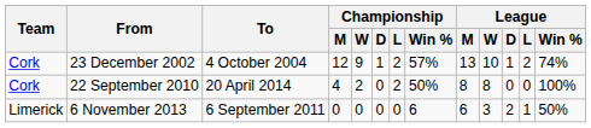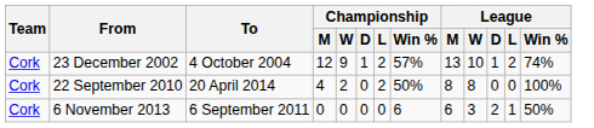 <table class="wikitable">
 <tr>
 <th rowspan="2">Team</th>
 <th rowspan="2">From</th>
 <th rowspan="2">To</th>
 <th colspan="5">Championship</th>
 <th colspan="5">League</th>
 </tr>
 <tr>
 <th>M</th>
 <th>W</th>
 <th>D</th>
 <th>L</th>
 <th>Win %</th>
 <th>M</th>
 <th>W</th>
 <th>D</th>
 <th>L</th>
 <th>Win %</th>
 </tr>
 <tr>
 <td><a href='#'>Cork</a></td>
 <td>23 December 2002</td>
 <td>4 October 2004</td>
 <td>12</td>
 <td>9</td>
 <td>1</td>
 <td>2</td>
 <td>57%</td>
 <td>13</td>
 <td>10</td>
 <td>1</td>
 <td>2</td>
 <td>74%</td>
 </tr>
 <tr>
 <td><a href='#'>Cork</a></td>
 <td>22 September 2010</td>
 <td>20 April 2014</td>
 <td>4</td>
 <td>2</td>
 <td>0</td>
 <td>2</td>
 <td>50%</td>
 <td>8</td>
 <td>8</td>
 <td>0</td>
 <td>0</td>
 <td>100%</td>
 </tr>
 <tr>
-<td>Limerick</td>
+<td><a href='#'>Cork</a></td>
 <td>6 November 2013</td>
 <td>6 September 2011</td>
 <td>0</td>
 <td>0</td>
 <td>0</td>
 <td>0</td>
 <td>6</td>
 <td>6</td>
 <td>3</td>
 <td>2</td>
 <td>1</td>
 <td>50%</td>
 </tr>
 </table>
